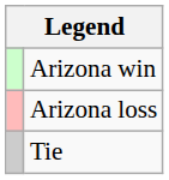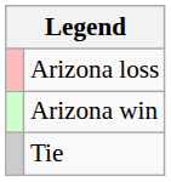 <table class="wikitable" style="font-size:90%">
 <tr>
 <th colspan="2">Legend</th>
+</tr>
+<tr>
+<td bgcolor="#ffbbbb"> </td>
+<td>Arizona loss</td>
 </tr>
 <tr>
 <td bgcolor="#ccffcc"> </td>
 <td>Arizona win</td>
 </tr>
 <tr>
-<td bgcolor="#ffbbbb"> </td>
-<td>Arizona loss</td>
-</tr>
-<tr>
 <td bgcolor="#cccccc"> </td>
 <td>Tie</td>
 </tr>
 </table>
